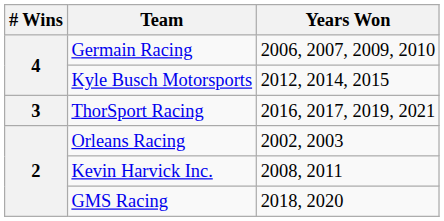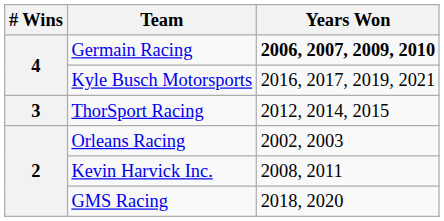 <table class="wikitable" style="font-size: 95%;">
 <tr>
 <th># Wins</th>
 <th>Team</th>
 <th>Years Won</th>
 </tr>
 <tr>
 <th rowspan="2">4</th>
 <td><a href='#'>Germain Racing</a></td>
-<td>2006, 2007, 2009, 2010</td>
+<td><strong>2006, 2007, 2009, 2010</strong></td>
 </tr>
 <tr>
 <td><a href='#'>Kyle Busch Motorsports</a></td>
-<td>2012, 2014, 2015</td>
+<td>2016, 2017, 2019, 2021</td>
 </tr>
 <tr>
 <th>3</th>
 <td><a href='#'>ThorSport Racing</a></td>
-<td>2016, 2017, 2019, 2021</td>
+<td>2012, 2014, 2015</td>
 </tr>
 <tr>
 <th rowspan="3">2</th>
 <td><a href='#'>Orleans Racing</a></td>
 <td>2002, 2003</td>
 </tr>
 <tr>
 <td><a href='#'>Kevin Harvick Inc.</a></td>
 <td>2008, 2011</td>
 </tr>
 <tr>
 <td><a href='#'>GMS Racing</a></td>
 <td>2018, 2020</td>
 </tr>
 </table>
